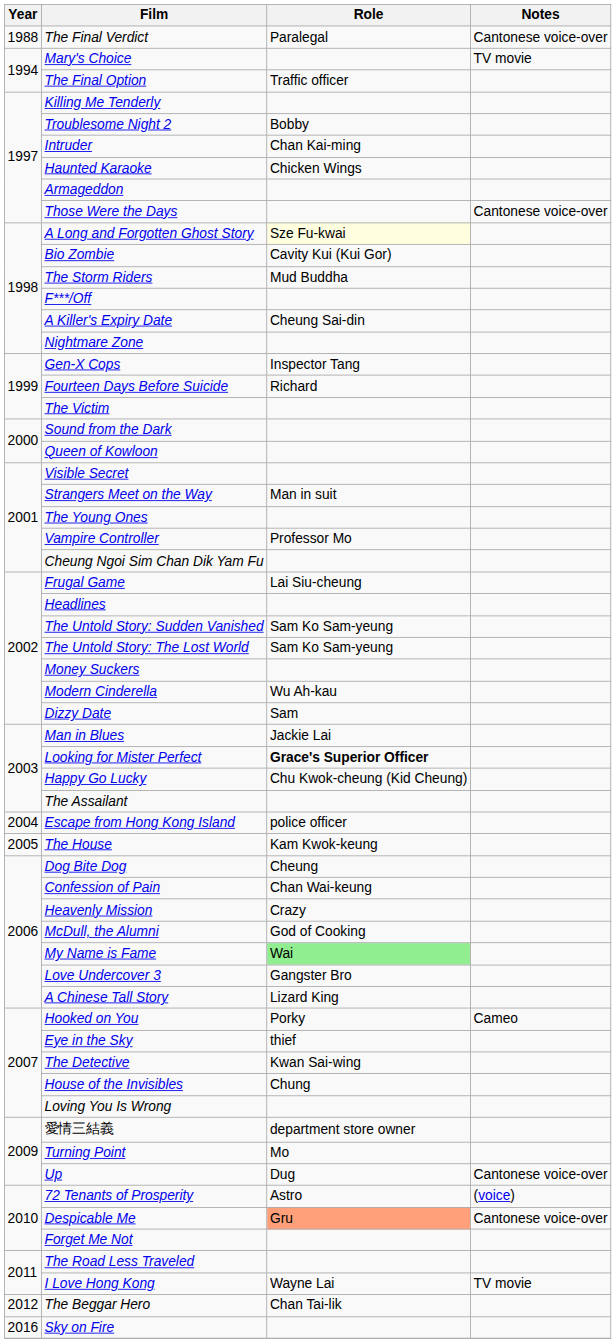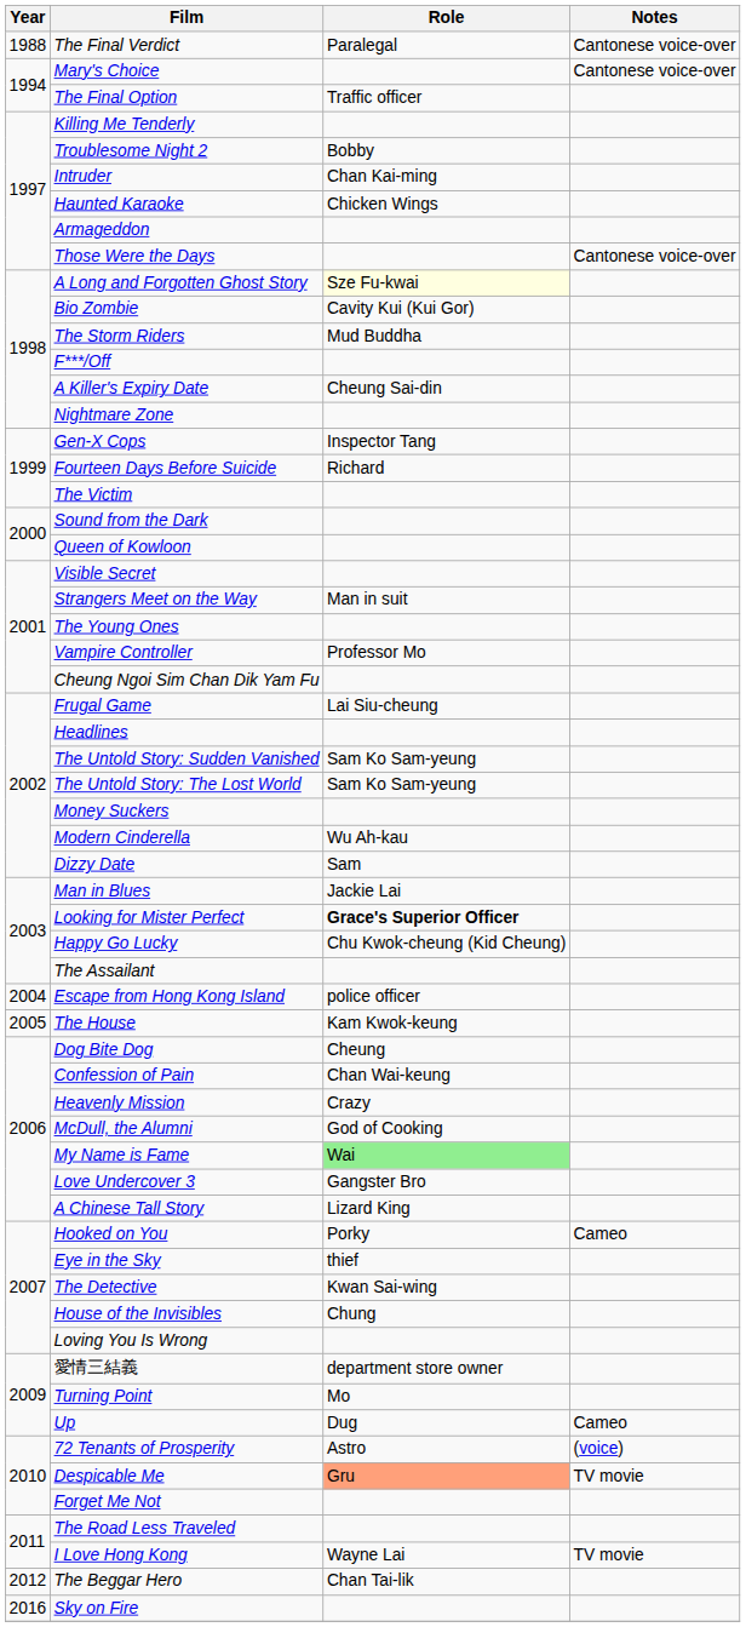 <table class="wikitable plainrowheaders sortable">
 <tr>
 <th scope="col">Year</th>
 <th scope="col">Film</th>
 <th scope="col">Role</th>
 <th scope="col" class="unsortable">Notes</th>
 </tr>
 <tr>
 <td>1988</td>
 <td><em>The Final Verdict</em></td>
 <td>Paralegal</td>
 <td>Cantonese voice-over</td>
 </tr>
 <tr>
 <td rowspan=2>1994</td>
 <td><em><a href='#'>Mary's Choice</a></em></td>
 <td></td>
-<td>TV movie</td>
+<td>Cantonese voice-over</td>
 </tr>
 <tr>
 <td><em><a href='#'>The Final Option</a></em></td>
 <td>Traffic officer</td>
 <td></td>
 </tr>
 <tr>
 <td rowspan=6>1997</td>
 <td><em><a href='#'>Killing Me Tenderly</a></em></td>
 <td></td>
 <td></td>
 </tr>
 <tr>
 <td><em><a href='#'>Troublesome Night 2</a></em></td>
 <td>Bobby</td>
 <td></td>
 </tr>
 <tr>
 <td><em><a href='#'>Intruder</a></em></td>
 <td>Chan Kai-ming</td>
 <td></td>
 </tr>
 <tr>
 <td><em><a href='#'>Haunted Karaoke</a></em></td>
 <td>Chicken Wings</td>
 <td></td>
 </tr>
 <tr>
 <td><em><a href='#'>Armageddon</a></em></td>
 <td></td>
 <td></td>
 </tr>
 <tr>
 <td><em><a href='#'>Those Were the Days</a></em></td>
 <td></td>
 <td>Cantonese voice-over</td>
 </tr>
 <tr>
 <td rowspan=6>1998</td>
 <td><em><a href='#'>A Long and Forgotten Ghost Story</a></em></td>
 <td style="background: lightyellow;">Sze Fu-kwai</td>
 <td></td>
 </tr>
 <tr>
 <td><em><a href='#'>Bio Zombie</a></em></td>
 <td>Cavity Kui (Kui Gor)</td>
 <td></td>
 </tr>
 <tr>
 <td><em><a href='#'>The Storm Riders</a></em></td>
 <td>Mud Buddha</td>
 <td></td>
 </tr>
 <tr>
 <td><em><a href='#'>F***/Off</a></em></td>
 <td></td>
 <td></td>
 </tr>
 <tr>
 <td><em><a href='#'>A Killer's Expiry Date</a></em></td>
 <td>Cheung Sai-din</td>
 <td></td>
 </tr>
 <tr>
 <td><em><a href='#'>Nightmare Zone</a></em></td>
 <td></td>
 <td></td>
 </tr>
 <tr>
 <td rowspan=3>1999</td>
 <td><em><a href='#'>Gen-X Cops</a></em></td>
 <td>Inspector Tang</td>
 <td></td>
 </tr>
 <tr>
 <td><em><a href='#'>Fourteen Days Before Suicide</a></em></td>
 <td>Richard</td>
 <td></td>
 </tr>
 <tr>
 <td><em><a href='#'>The Victim</a></em></td>
 <td></td>
 <td></td>
 </tr>
 <tr>
 <td rowspan=2>2000</td>
 <td><em><a href='#'>Sound from the Dark</a></em></td>
 <td></td>
 <td></td>
 </tr>
 <tr>
 <td><em><a href='#'>Queen of Kowloon</a></em></td>
 <td></td>
 <td></td>
 </tr>
 <tr>
 <td rowspan=5>2001</td>
 <td><em><a href='#'>Visible Secret</a></em></td>
 <td></td>
 <td></td>
 </tr>
 <tr>
 <td><em><a href='#'>Strangers Meet on the Way</a></em></td>
 <td>Man in suit</td>
 <td></td>
 </tr>
 <tr>
 <td><em><a href='#'>The Young Ones</a></em></td>
 <td></td>
 <td></td>
 </tr>
 <tr>
 <td><em><a href='#'>Vampire Controller</a></em></td>
 <td>Professor Mo</td>
 <td></td>
 </tr>
 <tr>
 <td><em>Cheung Ngoi Sim Chan Dik Yam Fu</em></td>
 <td></td>
 <td></td>
 </tr>
 <tr>
 <td rowspan=7>2002</td>
 <td><em><a href='#'>Frugal Game</a></em></td>
 <td>Lai Siu-cheung</td>
 <td></td>
 </tr>
 <tr>
 <td><em><a href='#'>Headlines</a></em></td>
 <td></td>
 <td></td>
 </tr>
 <tr>
 <td><em><a href='#'>The Untold Story: Sudden Vanished</a></em></td>
 <td>Sam Ko Sam-yeung</td>
 <td></td>
 </tr>
 <tr>
 <td><em><a href='#'>The Untold Story: The Lost World</a></em></td>
 <td>Sam Ko Sam-yeung</td>
 <td></td>
 </tr>
 <tr>
 <td><em><a href='#'>Money Suckers</a></em></td>
 <td></td>
 <td></td>
 </tr>
 <tr>
 <td><em><a href='#'>Modern Cinderella</a></em></td>
 <td>Wu Ah-kau</td>
 <td></td>
 </tr>
 <tr>
 <td><em><a href='#'>Dizzy Date</a></em></td>
 <td>Sam</td>
 <td></td>
 </tr>
 <tr>
 <td rowspan="4">2003</td>
 <td><em><a href='#'>Man in Blues</a></em></td>
 <td>Jackie Lai</td>
 <td></td>
 </tr>
 <tr>
 <td><em><a href='#'>Looking for Mister Perfect</a></em></td>
 <td><strong>Grace's Superior Officer</strong></td>
 <td></td>
 </tr>
 <tr>
 <td><em><a href='#'>Happy Go Lucky</a></em></td>
 <td>Chu Kwok-cheung (Kid Cheung)</td>
 <td></td>
 </tr>
 <tr>
 <td><em>The Assailant</em></td>
 <td></td>
 <td></td>
 </tr>
 <tr>
 <td>2004</td>
 <td><em><a href='#'>Escape from Hong Kong Island</a></em></td>
 <td>police officer</td>
 <td></td>
 </tr>
 <tr>
 <td>2005</td>
 <td><em><a href='#'>The House</a></em></td>
 <td>Kam Kwok-keung</td>
 <td></td>
 </tr>
 <tr>
 <td rowspan=7>2006</td>
 <td><em><a href='#'>Dog Bite Dog</a></em></td>
 <td>Cheung</td>
 <td></td>
 </tr>
 <tr>
 <td><em><a href='#'>Confession of Pain</a></em></td>
 <td>Chan Wai-keung</td>
 <td></td>
 </tr>
 <tr>
 <td><em><a href='#'>Heavenly Mission</a></em></td>
 <td>Crazy</td>
 <td></td>
 </tr>
 <tr>
 <td><em><a href='#'>McDull, the Alumni</a></em></td>
 <td>God of Cooking</td>
 <td></td>
 </tr>
 <tr>
 <td><em><a href='#'>My Name is Fame</a></em></td>
 <td style="background: lightgreen;">Wai</td>
 <td></td>
 </tr>
 <tr>
 <td><em><a href='#'>Love Undercover 3</a></em></td>
 <td>Gangster Bro</td>
 <td></td>
 </tr>
 <tr>
 <td><em><a href='#'>A Chinese Tall Story</a></em></td>
 <td>Lizard King</td>
 <td></td>
 </tr>
 <tr>
 <td rowspan=5>2007</td>
 <td><em><a href='#'>Hooked on You</a></em></td>
 <td>Porky</td>
 <td>Cameo</td>
 </tr>
 <tr>
 <td><em><a href='#'>Eye in the Sky</a></em></td>
 <td>thief</td>
 <td></td>
 </tr>
 <tr>
 <td><em><a href='#'>The Detective</a></em></td>
 <td>Kwan Sai-wing</td>
 <td></td>
 </tr>
 <tr>
 <td><em><a href='#'>House of the Invisibles</a></em></td>
 <td>Chung</td>
 <td></td>
 </tr>
 <tr>
 <td><em>Loving You Is Wrong</em></td>
 <td></td>
 <td></td>
 </tr>
 <tr>
 <td rowspan=3>2009</td>
 <td>愛情三結義</td>
 <td>department store owner</td>
 <td></td>
 </tr>
 <tr>
 <td><em><a href='#'>Turning Point</a></em></td>
 <td>Mo</td>
 <td></td>
 </tr>
 <tr>
 <td><em><a href='#'>Up</a></em></td>
 <td>Dug</td>
-<td>Cantonese voice-over</td>
+<td>Cameo</td>
 </tr>
 <tr>
 <td rowspan=3>2010</td>
 <td><em><a href='#'>72 Tenants of Prosperity</a></em></td>
 <td>Astro</td>
 <td>(<a href='#'>voice</a>)</td>
 </tr>
 <tr>
 <td><em><a href='#'>Despicable Me</a></em></td>
 <td style="background: lightsalmon;">Gru</td>
-<td>Cantonese voice-over</td>
+<td>TV movie</td>
 </tr>
 <tr>
 <td><em><a href='#'>Forget Me Not</a></em></td>
 <td></td>
 <td></td>
 </tr>
 <tr>
 <td rowspan=2>2011</td>
 <td><em><a href='#'>The Road Less Traveled</a></em></td>
 <td></td>
 <td></td>
 </tr>
 <tr>
 <td><em><a href='#'>I Love Hong Kong</a></em></td>
 <td>Wayne Lai</td>
 <td>TV movie</td>
 </tr>
 <tr>
 <td>2012</td>
 <td><em>The Beggar Hero</em></td>
 <td>Chan Tai-lik</td>
 <td></td>
 </tr>
 <tr>
 <td>2016</td>
 <td><em><a href='#'>Sky on Fire</a></em></td>
 <td></td>
 <td></td>
 </tr>
 <tr>
 </tr>
 </table>
